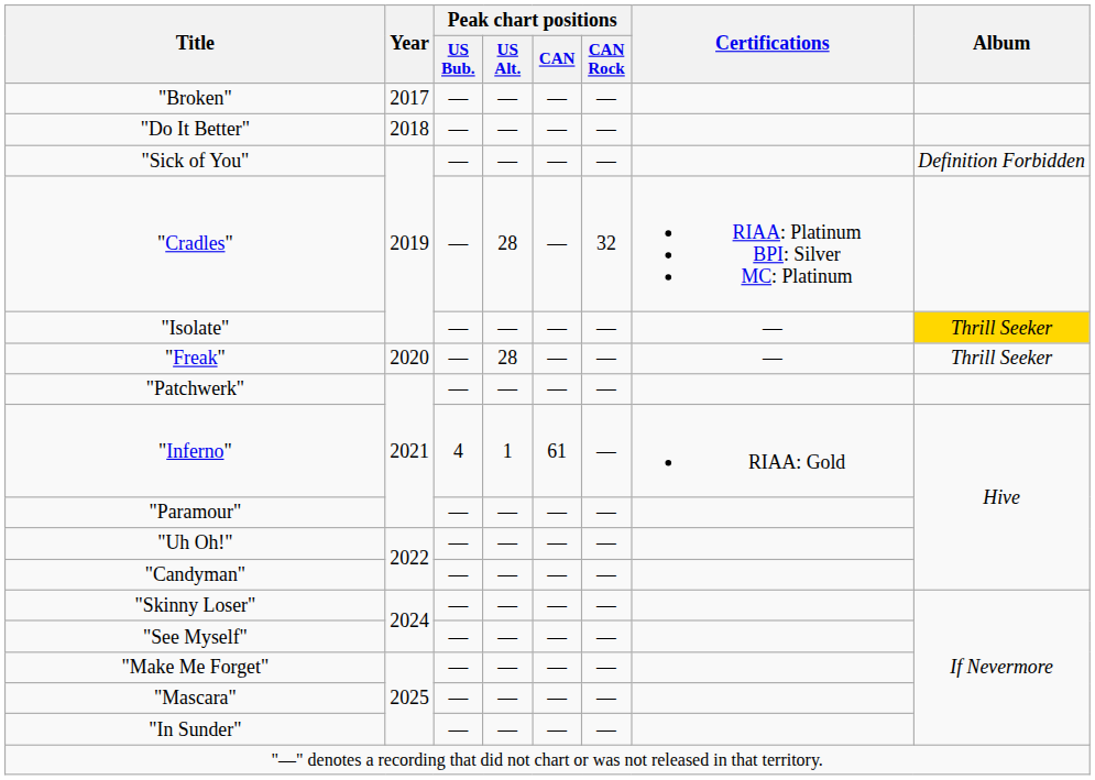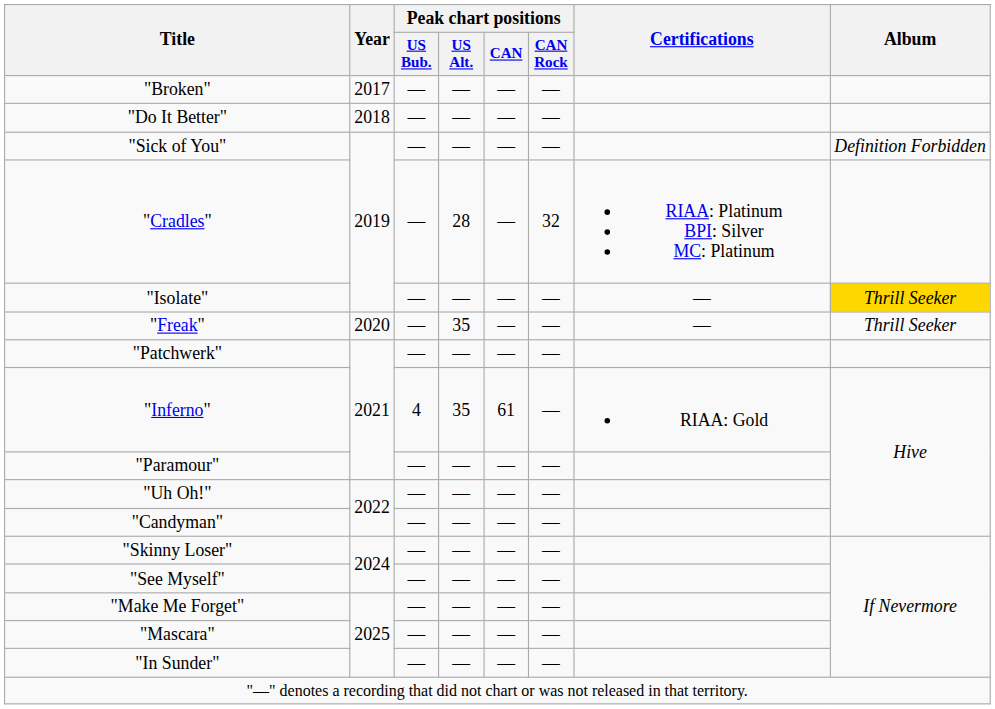 <table class="wikitable plainrowheaders" style="text-align:center;" border="1">
 <tr>
 <th scope="col" rowspan="2" style="width:19em;">Title</th>
 <th scope="col" rowspan="2">Year</th>
 <th scope="col" colspan="4">Peak chart positions</th>
 <th scope="col" rowspan="2" style="width:14em;"><a href='#'>Certifications</a></th>
 <th scope="col" rowspan="2">Album</th>
 </tr>
 <tr>
 <th scope="col" style="width:2.5em;font-size:85%;"><a href='#'>US<br>Bub.</a><br></th>
 <th scope="col" style="width:2.5em;font-size:85%;"><a href='#'>US<br>Alt.</a><br></th>
 <th scope="col" style="width:2.5em;font-size:85%;"><a href='#'>CAN</a><br></th>
 <th scope="col" style="width:2.5em;font-size:85%;"><a href='#'>CAN<br>Rock</a><br></th>
 </tr>
 <tr>
 <td scope="row">"Broken" </td>
 <td>2017</td>
 <td>—</td>
 <td>—</td>
 <td>—</td>
 <td>—</td>
 <td></td>
 <td></td>
 </tr>
 <tr>
 <td scope="row">"Do It Better" </td>
 <td>2018</td>
 <td>—</td>
 <td>—</td>
 <td>—</td>
 <td>—</td>
 <td></td>
 <td></td>
 </tr>
 <tr>
 <td scope="row">"Sick of You" </td>
 <td rowspan="3">2019</td>
 <td>—</td>
 <td>—</td>
 <td>—</td>
 <td>—</td>
 <td></td>
 <td><em>Definition Forbidden</em></td>
 </tr>
 <tr>
 <td scope="row">"<a href='#'>Cradles</a>"</td>
 <td>—</td>
 <td>28</td>
 <td>—</td>
 <td>32</td>
 <td><br><ul><li><a href='#'>RIAA</a>: Platinum</li><li><a href='#'>BPI</a>: Silver</li><li><a href='#'>MC</a>: Platinum</li></ul></td>
 <td></td>
 </tr>
 <tr>
 <td scope="row">"Isolate"</td>
 <td>—</td>
 <td>—</td>
 <td>—</td>
 <td>—</td>
 <td>—</td>
 <td style="background: gold;"><em>Thrill Seeker</em></td>
 </tr>
 <tr>
 <td scope="row">"<a href='#'>Freak</a>" </td>
 <td>2020</td>
 <td>—</td>
-<td>28</td>
+<td>35</td>
 <td>—</td>
 <td>—</td>
 <td>—</td>
 <td><em>Thrill Seeker</em></td>
 </tr>
 <tr>
 <td scope="row">"Patchwerk" </td>
 <td rowspan="3">2021</td>
 <td>—</td>
 <td>—</td>
 <td>—</td>
 <td>—</td>
 <td></td>
 <td></td>
 </tr>
 <tr>
 <td scope="row">"<a href='#'>Inferno</a>" </td>
 <td>4</td>
-<td>1</td>
+<td>35</td>
 <td>61</td>
 <td>—</td>
 <td><br><ul><li>RIAA: Gold</li></ul></td>
 <td rowspan="4"><em>Hive</em></td>
 </tr>
 <tr>
 <td scope="row">"Paramour" </td>
 <td>—</td>
 <td>—</td>
 <td>—</td>
 <td>—</td>
 <td></td>
 </tr>
 <tr>
 <td scope="row">"Uh Oh!" </td>
 <td rowspan="2">2022</td>
 <td>—</td>
 <td>—</td>
 <td>—</td>
 <td>—</td>
 <td></td>
 </tr>
 <tr>
 <td scope="row">"Candyman"</td>
 <td>—</td>
 <td>—</td>
 <td>—</td>
 <td>—</td>
 <td></td>
 </tr>
 <tr>
 <td scope="row">"Skinny Loser"</td>
 <td rowspan="2">2024</td>
 <td>—</td>
 <td>—</td>
 <td>—</td>
 <td>—</td>
 <td></td>
 <td rowspan="5"><em>If Nevermore</em></td>
 </tr>
 <tr>
 <td>"See Myself"</td>
 <td>—</td>
 <td>—</td>
 <td>—</td>
 <td>—</td>
 <td></td>
 </tr>
 <tr>
 <td>"Make Me Forget"</td>
 <td rowspan="3">2025</td>
 <td>—</td>
 <td>—</td>
 <td>—</td>
 <td>—</td>
 <td></td>
 </tr>
 <tr>
 <td>"Mascara"</td>
 <td>—</td>
 <td>—</td>
 <td>—</td>
 <td>—</td>
 <td></td>
 </tr>
 <tr>
 <td>"In Sunder"</td>
 <td>—</td>
 <td>—</td>
 <td>—</td>
 <td>—</td>
 <td></td>
 </tr>
 <tr>
 <td colspan="11" style="font-size:90%">"—" denotes a recording that did not chart or was not released in that territory.</td>
 </tr>
 </table>
